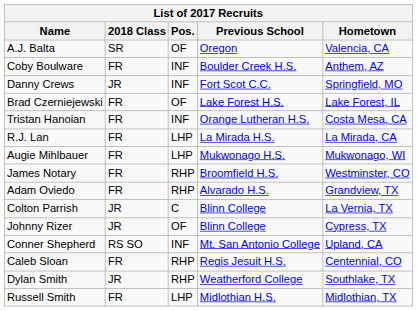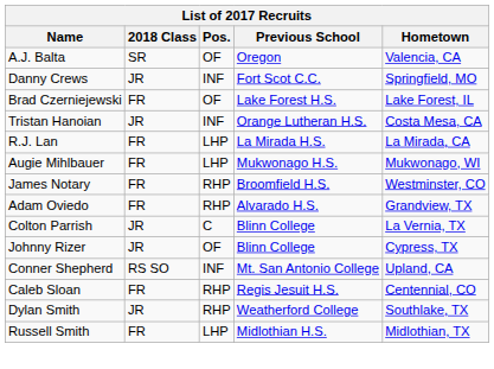 <table class="wikitable collapsible">
 <tr>
 <th colspan="5">List of 2017 Recruits</th>
 </tr>
 <tr>
 <th>Name</th>
 <th>2018 Class</th>
 <th>Pos.</th>
 <th>Previous School</th>
 <th>Hometown</th>
 </tr>
 <tr>
 <td>A.J. Balta</td>
 <td>SR</td>
 <td>OF</td>
 <td><a href='#'>Oregon</a></td>
 <td><a href='#'>Valencia, CA</a></td>
 </tr>
 <tr>
-<td>Coby Boulware</td>
-<td>FR</td>
-<td>INF</td>
-<td><a href='#'>Boulder Creek H.S.</a></td>
-<td><a href='#'>Anthem, AZ</a></td>
-</tr>
-<tr>
 <td>Danny Crews</td>
 <td>JR</td>
 <td>INF</td>
 <td><a href='#'>Fort Scot C.C.</a></td>
 <td><a href='#'>Springfield, MO</a></td>
 </tr>
 <tr>
 <td>Brad Czerniejewski</td>
 <td>FR</td>
 <td>OF</td>
 <td><a href='#'>Lake Forest H.S.</a></td>
 <td><a href='#'>Lake Forest, IL</a></td>
 </tr>
 <tr>
 <td>Tristan Hanoian</td>
-<td>FR</td>
+<td>JR</td>
 <td>INF</td>
 <td><a href='#'>Orange Lutheran H.S.</a></td>
 <td><a href='#'>Costa Mesa, CA</a></td>
 </tr>
 <tr>
 <td>R.J. Lan</td>
 <td>FR</td>
 <td>LHP</td>
 <td><a href='#'>La Mirada H.S.</a></td>
 <td><a href='#'>La Mirada, CA</a></td>
 </tr>
 <tr>
 <td>Augie Mihlbauer</td>
 <td>FR</td>
 <td>LHP</td>
 <td><a href='#'>Mukwonago H.S.</a></td>
 <td><a href='#'>Mukwonago, WI</a></td>
 </tr>
 <tr>
 <td>James Notary</td>
 <td>FR</td>
 <td>RHP</td>
 <td><a href='#'>Broomfield H.S.</a></td>
 <td><a href='#'>Westminster, CO</a></td>
 </tr>
 <tr>
 <td>Adam Oviedo</td>
 <td>FR</td>
 <td>RHP</td>
 <td><a href='#'>Alvarado H.S.</a></td>
 <td><a href='#'>Grandview, TX</a></td>
 </tr>
 <tr>
 <td>Colton Parrish</td>
 <td>JR</td>
 <td>C</td>
 <td><a href='#'>Blinn College</a></td>
 <td><a href='#'>La Vernia, TX</a></td>
 </tr>
 <tr>
 <td>Johnny Rizer</td>
 <td>JR</td>
 <td>OF</td>
 <td><a href='#'>Blinn College</a></td>
 <td><a href='#'>Cypress, TX</a></td>
 </tr>
 <tr>
 <td>Conner Shepherd</td>
 <td>RS SO</td>
 <td>INF</td>
 <td><a href='#'>Mt. San Antonio College</a></td>
 <td><a href='#'>Upland, CA</a></td>
 </tr>
 <tr>
 <td>Caleb Sloan</td>
 <td>FR</td>
 <td>RHP</td>
 <td><a href='#'>Regis Jesuit H.S.</a></td>
 <td><a href='#'>Centennial, CO</a></td>
 </tr>
 <tr>
 <td>Dylan Smith</td>
 <td>JR</td>
 <td>RHP</td>
 <td><a href='#'>Weatherford College</a></td>
 <td><a href='#'>Southlake, TX</a></td>
 </tr>
 <tr>
 <td>Russell Smith</td>
 <td>FR</td>
 <td>LHP</td>
 <td><a href='#'>Midlothian H.S.</a></td>
 <td><a href='#'>Midlothian, TX</a></td>
 </tr>
 </table>
